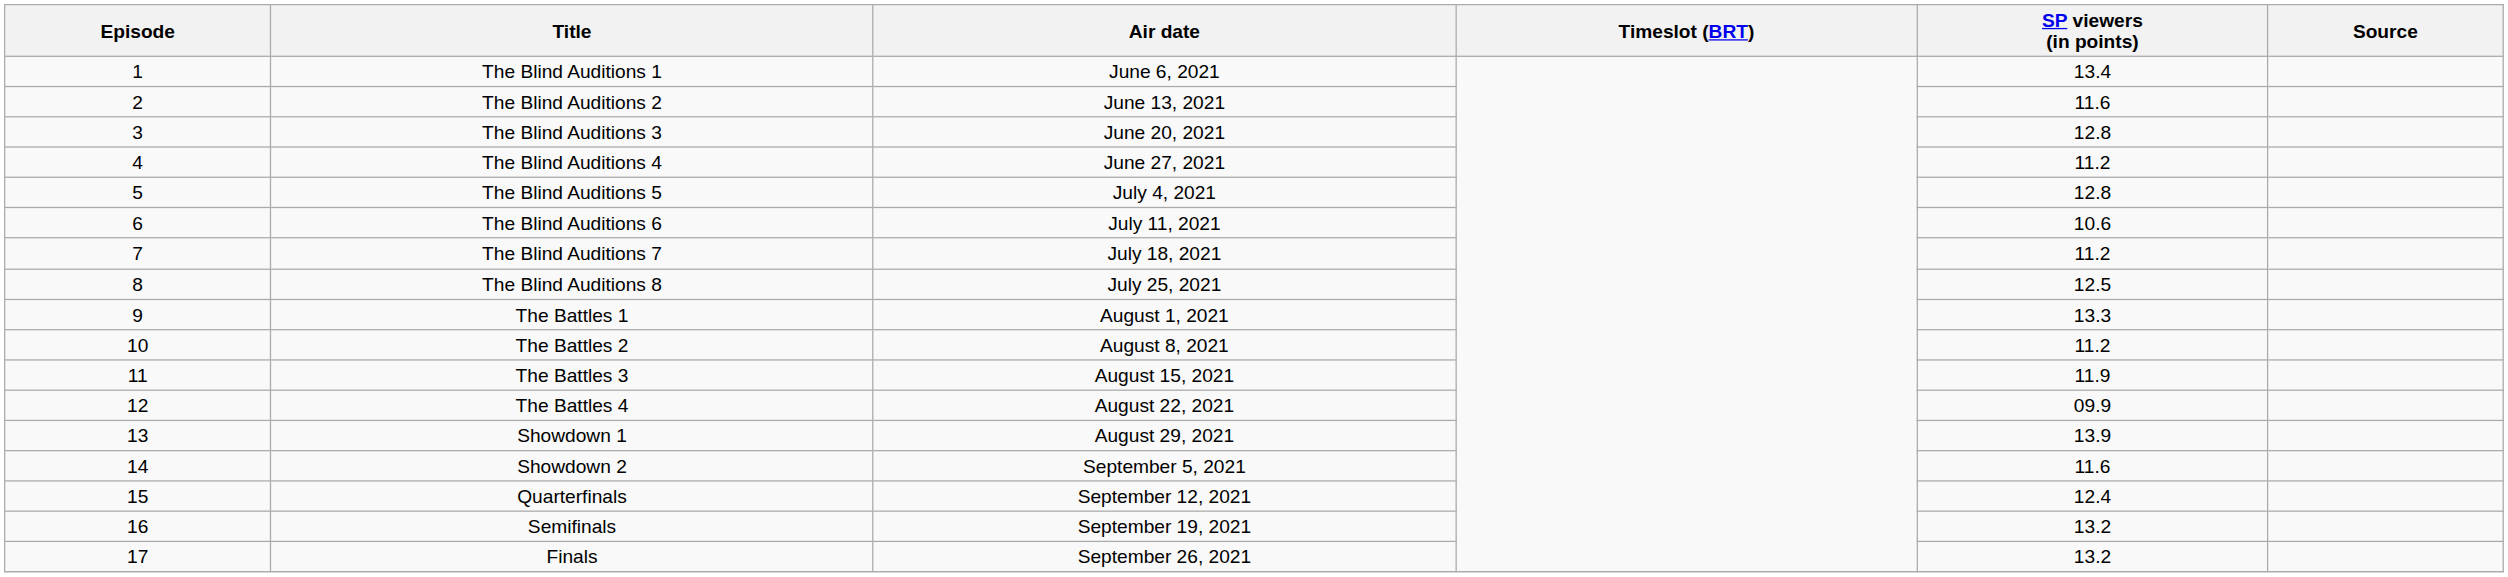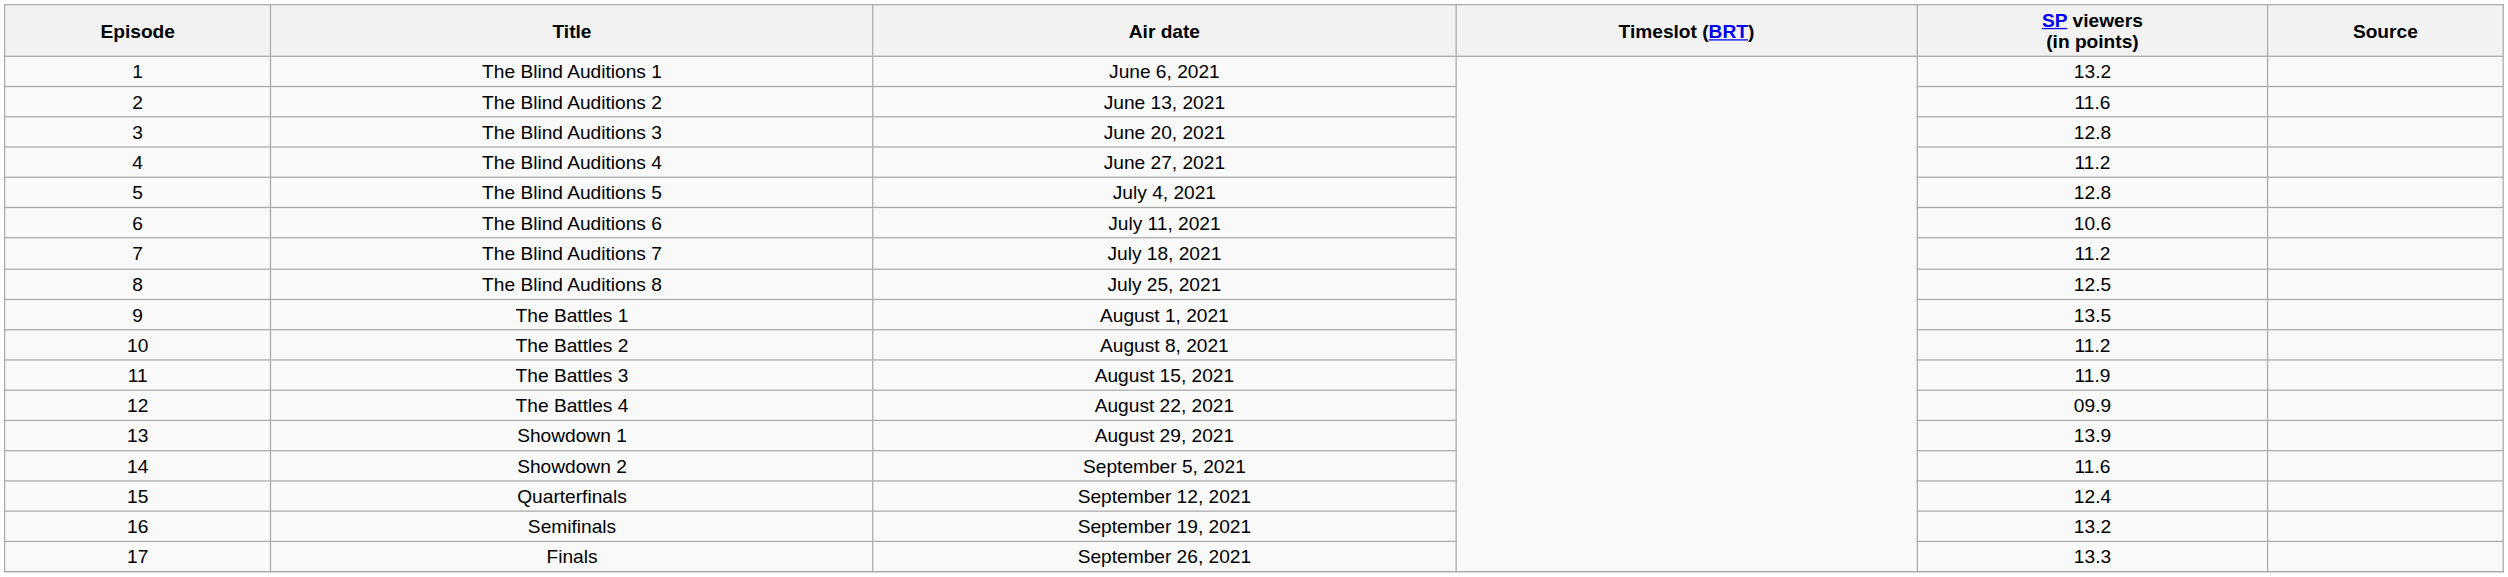 <table class="wikitable sortable" style="text-align:center; font-size:95%; width: 100%">
 <tr>
 <th>Episode</th>
 <th>Title</th>
 <th>Air date</th>
 <th>Timeslot (<a href='#'>BRT</a>)</th>
 <th><a href='#'>SP</a> viewers<br>(in points)</th>
 <th>Source</th>
 </tr>
 <tr>
 <td>1</td>
 <td>The Blind Auditions 1</td>
 <td>June 6, 2021</td>
 <td rowspan=17></td>
-<td>13.4</td>
+<td>13.2</td>
 <td></td>
 </tr>
 <tr>
 <td>2</td>
 <td>The Blind Auditions 2</td>
 <td>June 13, 2021</td>
 <td>11.6</td>
 <td></td>
 </tr>
 <tr>
 <td>3</td>
 <td>The Blind Auditions 3</td>
 <td>June 20, 2021</td>
 <td>12.8</td>
 <td></td>
 </tr>
 <tr>
 <td>4</td>
 <td>The Blind Auditions 4</td>
 <td>June 27, 2021</td>
 <td>11.2</td>
 <td></td>
 </tr>
 <tr>
 <td>5</td>
 <td>The Blind Auditions 5</td>
 <td>July 4, 2021</td>
 <td>12.8</td>
 <td></td>
 </tr>
 <tr>
 <td>6</td>
 <td>The Blind Auditions 6</td>
 <td>July 11, 2021</td>
 <td>10.6</td>
 <td></td>
 </tr>
 <tr>
 <td>7</td>
 <td>The Blind Auditions 7</td>
 <td>July 18, 2021</td>
 <td>11.2</td>
 <td></td>
 </tr>
 <tr>
 <td>8</td>
 <td>The Blind Auditions 8</td>
 <td>July 25, 2021</td>
 <td>12.5</td>
 <td></td>
 </tr>
 <tr>
 <td>9</td>
 <td>The Battles 1</td>
 <td>August 1, 2021</td>
-<td>13.3</td>
+<td>13.5</td>
 <td></td>
 </tr>
 <tr>
 <td>10</td>
 <td>The Battles 2</td>
 <td>August 8, 2021</td>
 <td>11.2</td>
 <td></td>
 </tr>
 <tr>
 <td>11</td>
 <td>The Battles 3</td>
 <td>August 15, 2021</td>
 <td>11.9</td>
 <td></td>
 </tr>
 <tr>
 <td>12</td>
 <td>The Battles 4</td>
 <td>August 22, 2021</td>
 <td>09.9</td>
 <td></td>
 </tr>
 <tr>
 <td>13</td>
 <td>Showdown 1</td>
 <td>August 29, 2021</td>
 <td>13.9</td>
 <td></td>
 </tr>
 <tr>
 <td>14</td>
 <td>Showdown 2</td>
 <td>September 5, 2021</td>
 <td>11.6</td>
 <td></td>
 </tr>
 <tr>
 <td>15</td>
 <td>Quarterfinals</td>
 <td>September 12, 2021</td>
 <td>12.4</td>
 <td></td>
 </tr>
 <tr>
 <td>16</td>
 <td>Semifinals</td>
 <td>September 19, 2021</td>
 <td>13.2</td>
 <td></td>
 </tr>
 <tr>
 <td>17</td>
 <td>Finals</td>
 <td>September 26, 2021</td>
-<td>13.2</td>
+<td>13.3</td>
 <td></td>
 </tr>
 <tr>
 </tr>
 </table>
